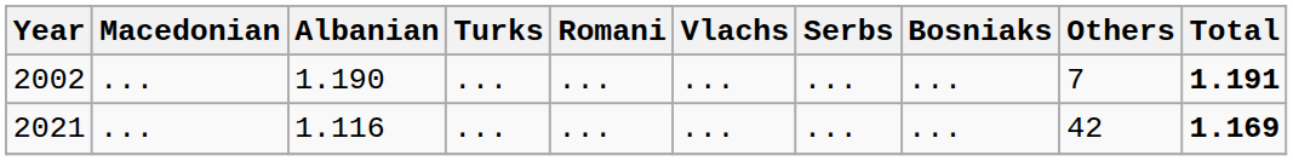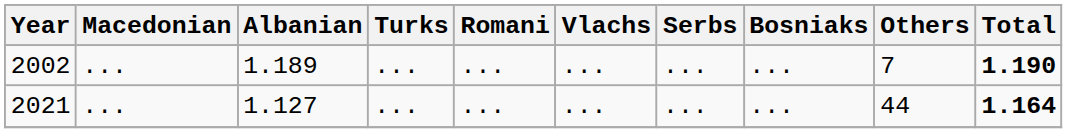 <table class="wikitable">
 <tr>
 <th>Year</th>
 <th>Macedonian</th>
 <th>Albanian</th>
 <th>Turks</th>
 <th>Romani</th>
 <th>Vlachs</th>
 <th>Serbs</th>
 <th>Bosniaks</th>
 <th><abbr>Others</abbr></th>
 <th>Total</th>
 </tr>
 <tr>
 <td>2002</td>
 <td>...</td>
-<td>1.190</td>
+<td>1.189</td>
 <td>...</td>
 <td>...</td>
 <td>...</td>
 <td>...</td>
 <td>...</td>
 <td>7</td>
-<td><strong>1.191</strong></td>
+<td><strong>1.190</strong></td>
 </tr>
 <tr>
 <td>2021</td>
 <td>...</td>
-<td>1.116</td>
+<td>1.127</td>
 <td>...</td>
 <td>...</td>
 <td>...</td>
 <td>...</td>
 <td>...</td>
-<td>42</td>
-<td><strong>1.169</strong></td>
+<td>44</td>
+<td><strong>1.164</strong></td>
 </tr>
 <tr>
 </tr>
 </table>
